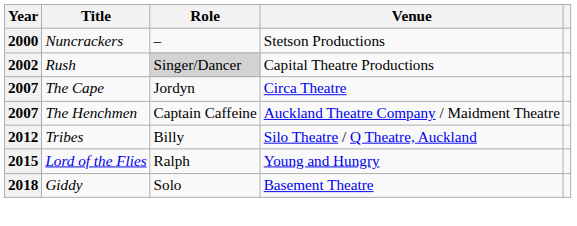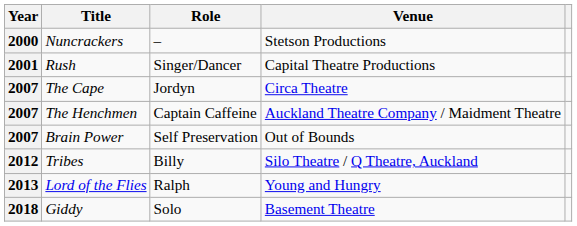 <table class="wikitable plainrowheaders sortable">
 <tr>
 <th scope="col">Year</th>
 <th scope="col">Title</th>
 <th scope="col">Role</th>
 <th scope="col">Venue</th>
 <th scope="col" class="unsortable"></th>
 </tr>
 <tr>
 <th scope="row">2000</th>
 <td><em>Nuncrackers</em></td>
 <td>–</td>
 <td>Stetson Productions</td>
 <td></td>
 </tr>
 <tr>
-<th scope="row">2002</th>
+<th scope="row">2001</th>
 <td><em>Rush</em></td>
-<td style="background: lightgrey;">Singer/Dancer</td>
+<td>Singer/Dancer</td>
 <td>Capital Theatre Productions</td>
 <td></td>
 </tr>
 <tr>
 <th scope="row">2007</th>
 <td><em>The Cape</em></td>
 <td>Jordyn</td>
 <td><a href='#'>Circa Theatre</a></td>
 <td></td>
 </tr>
 <tr>
 <th scope="row">2007</th>
 <td><em>The Henchmen</em></td>
 <td>Captain Caffeine</td>
 <td><a href='#'>Auckland Theatre Company</a> / Maidment Theatre</td>
 <td></td>
 </tr>
 <tr>
+<th scope="row">2007</th>
+<td><em>Brain Power</em></td>
+<td>Self Preservation</td>
+<td>Out of Bounds</td>
+<td></td>
+</tr>
+<tr>
 <th scope="row">2012</th>
 <td><em>Tribes</em></td>
 <td>Billy</td>
 <td><a href='#'>Silo Theatre</a> / <a href='#'>Q Theatre, Auckland</a></td>
 <td></td>
 </tr>
 <tr>
-<th scope="row">2015</th>
+<th scope="row">2013</th>
 <td><em><a href='#'>Lord of the Flies</a></em></td>
 <td>Ralph</td>
 <td><a href='#'>Young and Hungry</a></td>
 <td></td>
 </tr>
 <tr>
 <th scope="row">2018</th>
 <td><em>Giddy</em></td>
 <td>Solo</td>
 <td><a href='#'>Basement Theatre</a></td>
 <td></td>
 </tr>
 </table>
